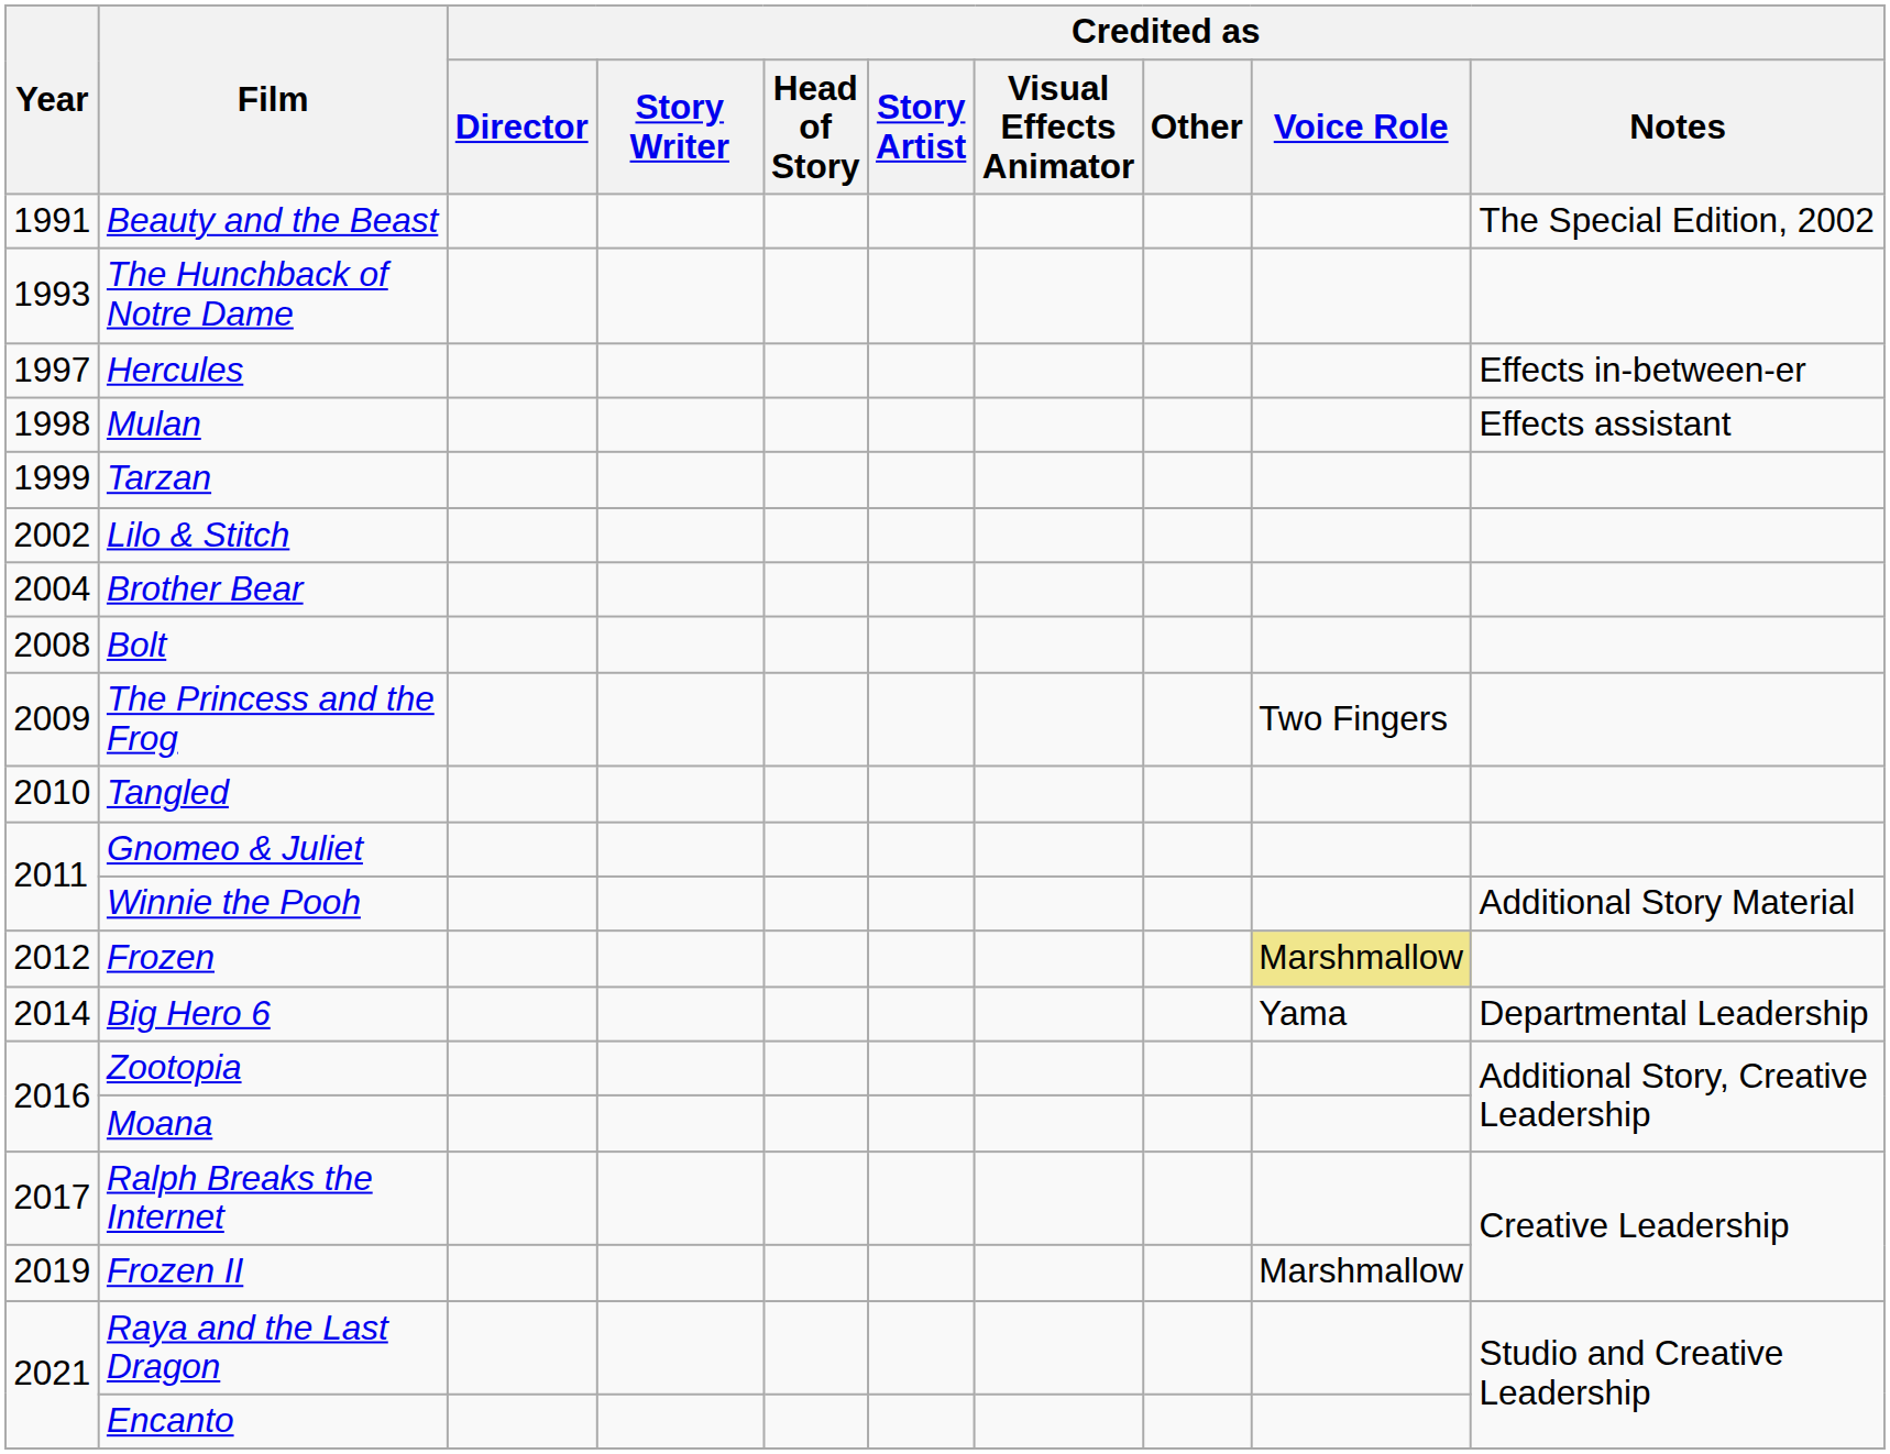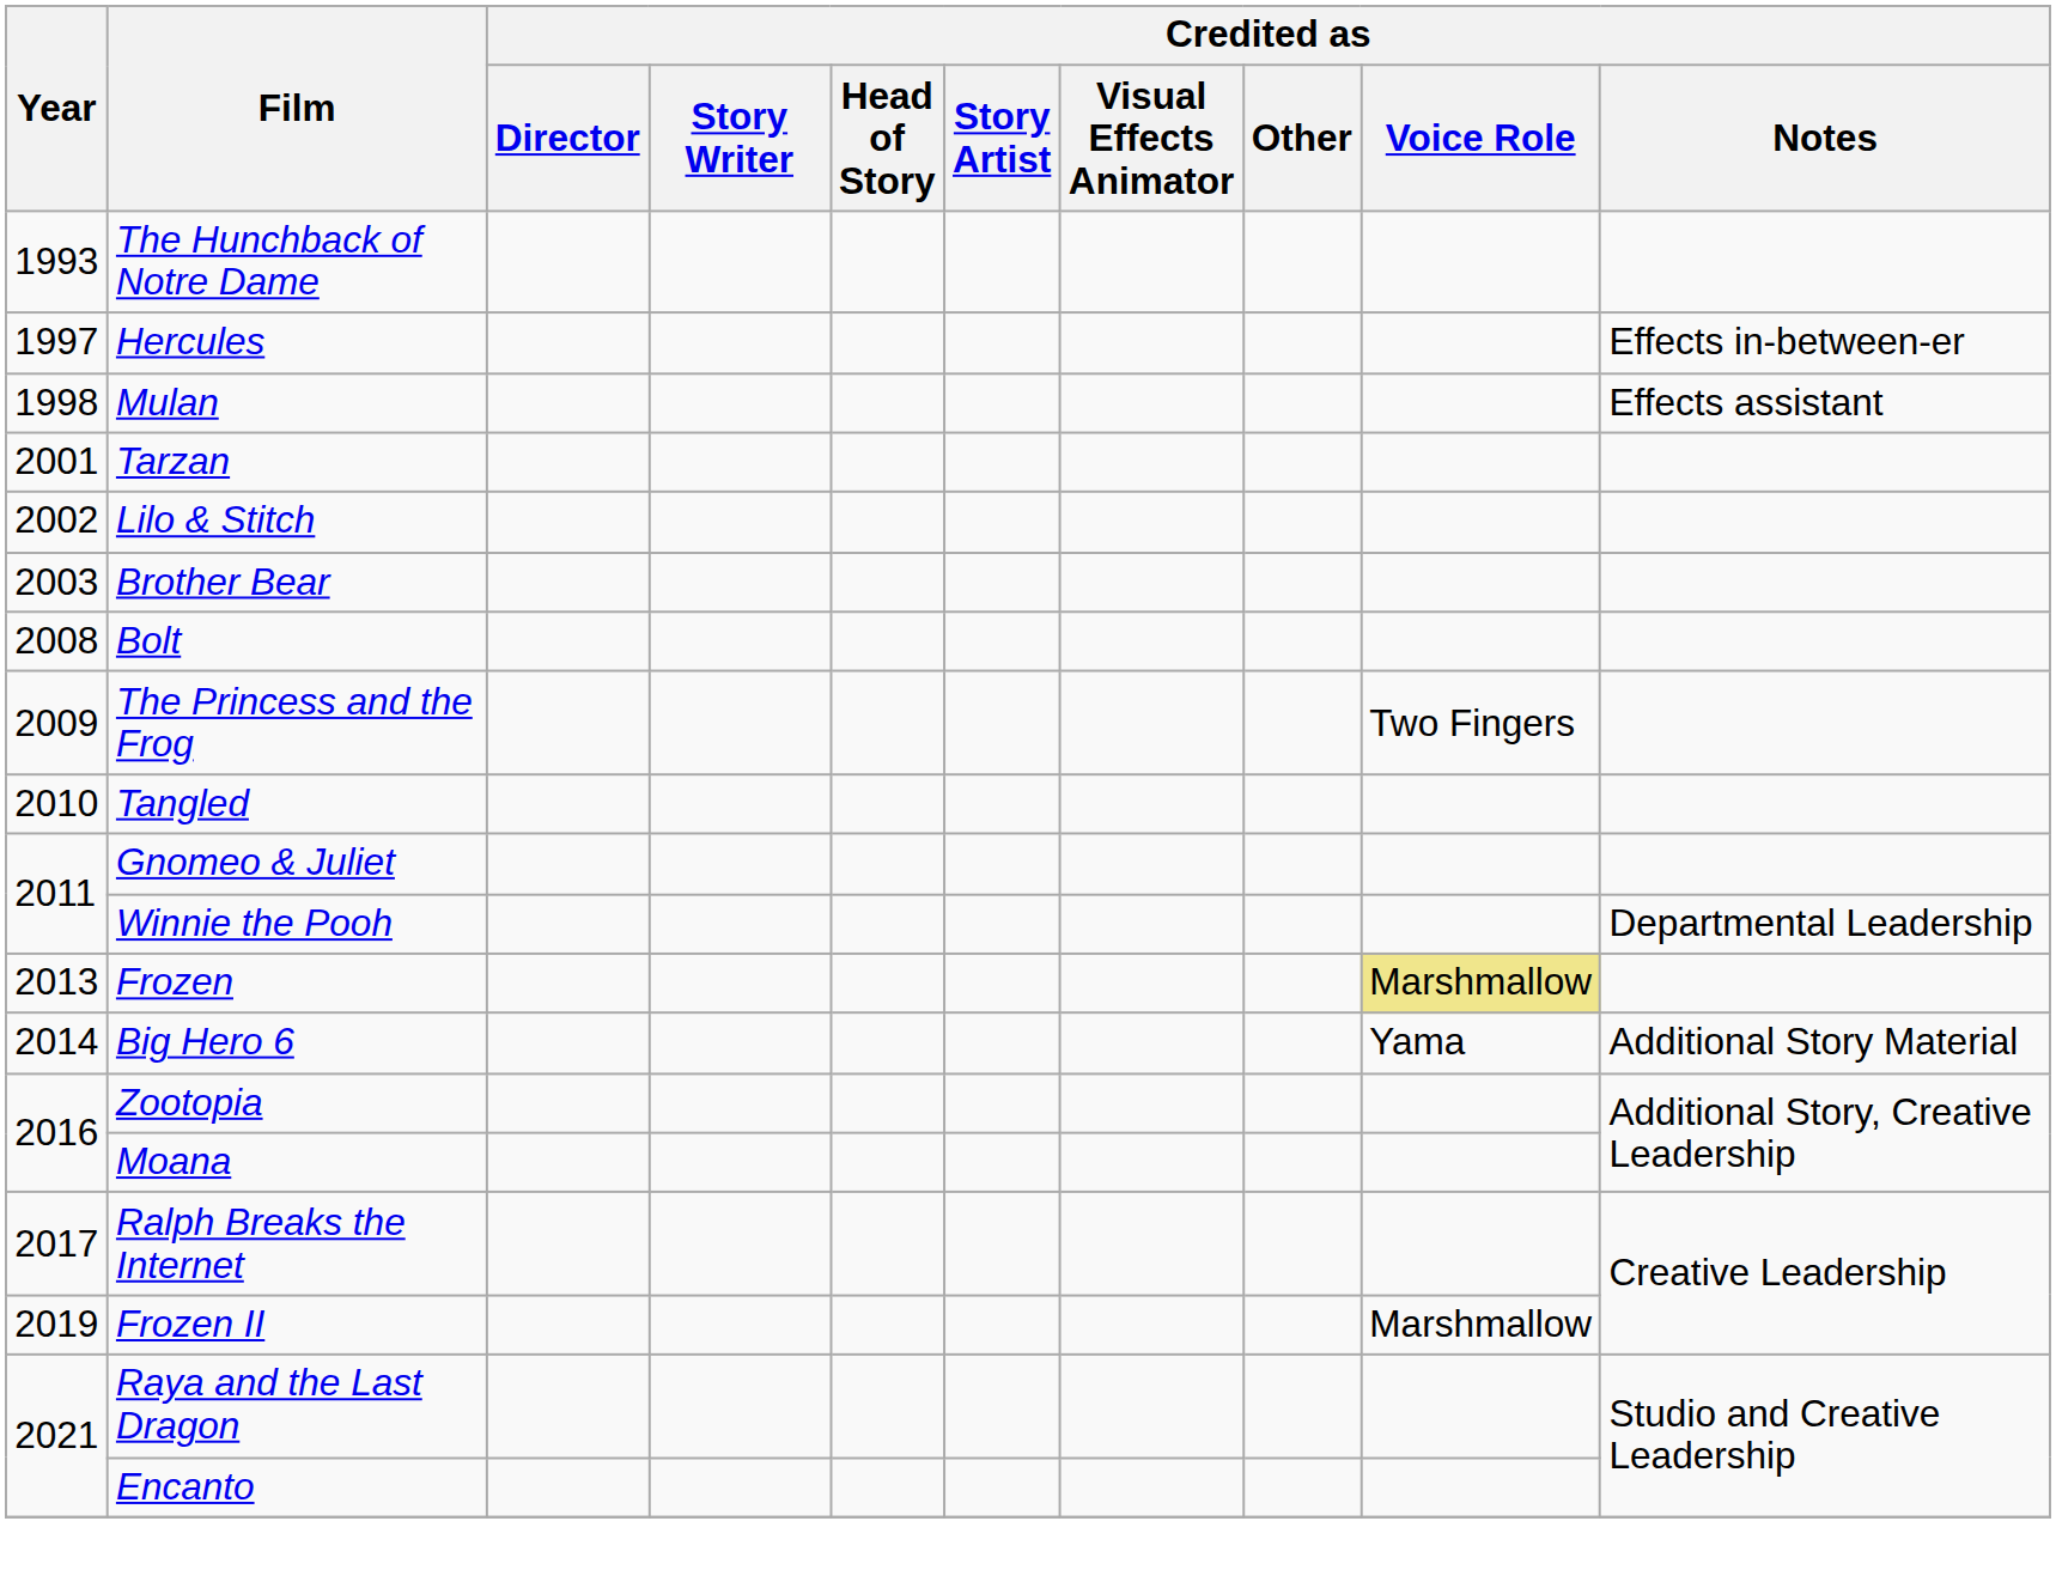 <table class="wikitable">
 <tr>
 <th rowspan="2">Year</th>
 <th rowspan="2">Film</th>
 <th colspan="8">Credited as</th>
 </tr>
 <tr>
 <th><a href='#'>Director</a></th>
 <th><a href='#'>Story Writer</a></th>
 <th>Head<br>of<br>Story</th>
 <th><a href='#'>Story<br>Artist</a></th>
 <th>Visual<br>Effects<br>Animator</th>
 <th>Other</th>
 <th><a href='#'>Voice Role</a></th>
 <th>Notes</th>
-</tr>
-<tr>
-<td>1991</td>
-<td><em><a href='#'>Beauty and the Beast</a></em></td>
-<td></td>
-<td></td>
-<td></td>
-<td></td>
-<td></td>
-<td></td>
-<td></td>
-<td>The Special Edition, 2002</td>
 </tr>
 <tr>
 <td>1993</td>
 <td><em><a href='#'>The Hunchback of Notre Dame</a></em></td>
 <td></td>
 <td></td>
 <td></td>
 <td></td>
 <td></td>
 <td></td>
 <td></td>
 <td></td>
 </tr>
 <tr>
 <td>1997</td>
 <td><em><a href='#'>Hercules</a></em></td>
 <td></td>
 <td></td>
 <td></td>
 <td></td>
 <td></td>
 <td></td>
 <td></td>
 <td>Effects in-between-er</td>
 </tr>
 <tr>
 <td>1998</td>
 <td><em><a href='#'>Mulan</a></em></td>
 <td></td>
 <td></td>
 <td></td>
 <td></td>
 <td></td>
 <td></td>
 <td></td>
 <td>Effects assistant</td>
 </tr>
 <tr>
-<td>1999</td>
+<td>2001</td>
 <td><em><a href='#'>Tarzan</a></em></td>
 <td></td>
 <td></td>
 <td></td>
 <td></td>
 <td></td>
 <td></td>
 <td></td>
 <td></td>
 </tr>
 <tr>
 <td>2002</td>
 <td><em><a href='#'>Lilo & Stitch</a></em></td>
 <td></td>
 <td></td>
 <td></td>
 <td></td>
 <td></td>
 <td></td>
 <td></td>
 <td></td>
 </tr>
 <tr>
-<td>2004</td>
+<td>2003</td>
 <td><em><a href='#'>Brother Bear</a></em></td>
 <td></td>
 <td></td>
 <td></td>
 <td></td>
 <td></td>
 <td></td>
 <td></td>
 <td></td>
 </tr>
 <tr>
 <td>2008</td>
 <td><em><a href='#'>Bolt</a></em></td>
 <td></td>
 <td></td>
 <td></td>
 <td></td>
 <td></td>
 <td></td>
 <td></td>
 <td></td>
 </tr>
 <tr>
 <td>2009</td>
 <td><em><a href='#'>The Princess and the Frog</a></em></td>
 <td></td>
 <td></td>
 <td></td>
 <td></td>
 <td></td>
 <td></td>
 <td>Two Fingers</td>
 <td></td>
 </tr>
 <tr>
 <td>2010</td>
 <td><em><a href='#'>Tangled</a></em></td>
 <td></td>
 <td></td>
 <td></td>
 <td></td>
 <td></td>
 <td></td>
 <td></td>
 <td></td>
 </tr>
 <tr>
 <td rowspan=2>2011</td>
 <td><em><a href='#'>Gnomeo & Juliet</a></em></td>
 <td></td>
 <td></td>
 <td></td>
 <td></td>
 <td></td>
 <td></td>
 <td></td>
 <td></td>
 </tr>
 <tr>
 <td><em><a href='#'>Winnie the Pooh</a></em></td>
 <td></td>
 <td></td>
 <td></td>
 <td></td>
 <td></td>
 <td></td>
 <td></td>
-<td>Additional Story Material</td>
+<td>Departmental Leadership</td>
 </tr>
 <tr>
-<td>2012</td>
+<td>2013</td>
 <td><em><a href='#'>Frozen</a></em></td>
 <td></td>
 <td></td>
 <td></td>
 <td></td>
 <td></td>
 <td></td>
 <td style="background: khaki;">Marshmallow</td>
 <td></td>
 </tr>
 <tr>
 <td>2014</td>
 <td><em><a href='#'>Big Hero 6</a></em></td>
 <td></td>
 <td></td>
 <td></td>
 <td></td>
 <td></td>
 <td></td>
 <td>Yama</td>
-<td>Departmental Leadership</td>
+<td>Additional Story Material</td>
 </tr>
 <tr>
 <td rowspan=2>2016</td>
 <td><em><a href='#'>Zootopia</a></em></td>
 <td></td>
 <td></td>
 <td></td>
 <td></td>
 <td></td>
 <td></td>
 <td></td>
 <td rowspan=2>Additional Story, Creative Leadership</td>
 </tr>
 <tr>
 <td><em><a href='#'>Moana</a></em></td>
 <td></td>
 <td></td>
 <td></td>
 <td></td>
 <td></td>
 <td></td>
 <td></td>
 </tr>
 <tr>
 <td>2017</td>
 <td><em><a href='#'>Ralph Breaks the Internet</a></em></td>
 <td></td>
 <td></td>
 <td></td>
 <td></td>
 <td></td>
 <td></td>
 <td></td>
 <td rowspan=2>Creative Leadership</td>
 </tr>
 <tr>
 <td>2019</td>
 <td><em><a href='#'>Frozen II</a></em></td>
 <td></td>
 <td></td>
 <td></td>
 <td></td>
 <td></td>
 <td></td>
 <td>Marshmallow</td>
 </tr>
 <tr>
 <td rowspan=2>2021</td>
 <td><em><a href='#'>Raya and the Last Dragon</a></em></td>
 <td></td>
 <td></td>
 <td></td>
 <td></td>
 <td></td>
 <td></td>
 <td></td>
 <td rowspan=2>Studio and Creative Leadership</td>
 </tr>
 <tr>
 <td><em><a href='#'>Encanto</a></em></td>
 <td></td>
 <td></td>
 <td></td>
 <td></td>
 <td></td>
 <td></td>
 <td></td>
 </tr>
 <tr>
 </tr>
 </table>
